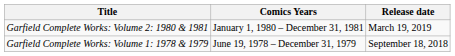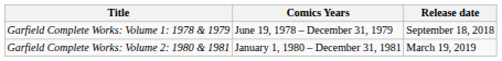 <table class="wikitable">
 <tr>
 <th>Title</th>
 <th>Comics Years</th>
 <th>Release date</th>
 </tr>
 <tr>
+<td><em>Garfield Complete Works: Volume 1: 1978 & 1979</em></td>
+<td>June 19, 1978 – December 31, 1979</td>
+<td>September 18, 2018</td>
+</tr>
+<tr>
 <td><em>Garfield Complete Works: Volume 2: 1980 & 1981</em></td>
 <td>January 1, 1980 – December 31, 1981</td>
 <td>March 19, 2019</td>
 </tr>
-<tr>
-<td><em>Garfield Complete Works: Volume 1: 1978 & 1979</em></td>
-<td>June 19, 1978 – December 31, 1979</td>
-<td>September 18, 2018</td>
-</tr>
 </table>
